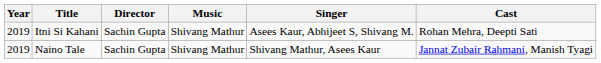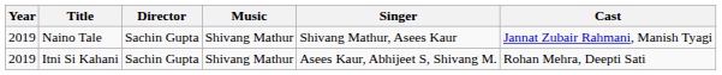 <table class="wikitable">
 <tr>
 <th>Year</th>
 <th>Title</th>
 <th>Director</th>
 <th>Music</th>
 <th>Singer</th>
 <th>Cast</th>
 </tr>
 <tr>
 <td>2019</td>
+<td>Naino Tale</td>
+<td>Sachin Gupta</td>
+<td>Shivang Mathur</td>
+<td>Shivang Mathur, Asees Kaur</td>
+<td><a href='#'>Jannat Zubair Rahmani</a>, Manish Tyagi</td>
+</tr>
+<tr>
+<td>2019</td>
 <td>Itni Si Kahani</td>
 <td>Sachin Gupta</td>
 <td>Shivang Mathur</td>
 <td>Asees Kaur, Abhijeet S, Shivang M.</td>
 <td>Rohan Mehra, Deepti Sati</td>
 </tr>
-<tr>
-<td>2019</td>
-<td>Naino Tale</td>
-<td>Sachin Gupta</td>
-<td>Shivang Mathur</td>
-<td>Shivang Mathur, Asees Kaur</td>
-<td><a href='#'>Jannat Zubair Rahmani</a>, Manish Tyagi</td>
-</tr>
 </table>
